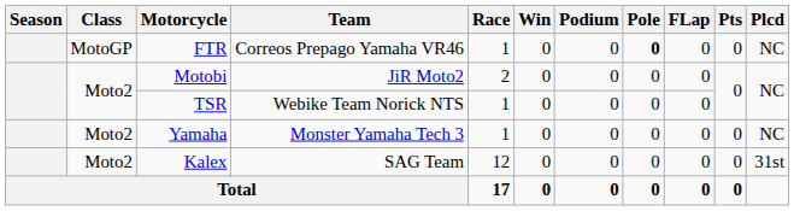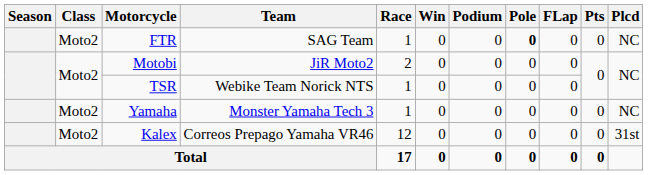 <table class="wikitable" style=text-align:right>
 <tr>
 <th>Season</th>
 <th>Class</th>
 <th>Motorcycle</th>
 <th>Team</th>
 <th>Race</th>
 <th>Win</th>
 <th>Podium</th>
 <th>Pole</th>
 <th>FLap</th>
 <th>Pts</th>
 <th>Plcd</th>
 </tr>
 <tr>
 <th></th>
-<td>MotoGP</td>
+<td>Moto2</td>
 <td><a href='#'>FTR</a></td>
-<td>Correos Prepago Yamaha VR46</td>
+<td>SAG Team</td>
 <td>1</td>
 <td>0</td>
 <td>0</td>
 <td><strong>0</strong></td>
 <td>0</td>
 <td>0</td>
 <td>NC</td>
 </tr>
 <tr>
 <th rowspan=2></th>
 <td rowspan=2>Moto2</td>
 <td><a href='#'>Motobi</a></td>
 <td><a href='#'>JiR Moto2</a></td>
 <td>2</td>
 <td>0</td>
 <td>0</td>
 <td>0</td>
 <td>0</td>
 <td rowspan=2>0</td>
 <td rowspan=2>NC</td>
 </tr>
 <tr>
 <td><a href='#'>TSR</a></td>
 <td>Webike Team Norick NTS</td>
 <td>1</td>
 <td>0</td>
 <td>0</td>
 <td>0</td>
 <td>0</td>
 </tr>
 <tr>
 <th></th>
 <td>Moto2</td>
 <td><a href='#'>Yamaha</a></td>
 <td><a href='#'>Monster Yamaha Tech 3</a></td>
 <td>1</td>
 <td>0</td>
 <td>0</td>
 <td>0</td>
 <td>0</td>
 <td>0</td>
 <td>NC</td>
 </tr>
 <tr>
 <th></th>
 <td>Moto2</td>
 <td><a href='#'>Kalex</a></td>
-<td>SAG Team</td>
+<td>Correos Prepago Yamaha VR46</td>
 <td>12</td>
 <td>0</td>
 <td>0</td>
 <td>0</td>
 <td>0</td>
 <td>0</td>
 <td>31st</td>
 </tr>
 <tr>
 <th colspan="4">Total</th>
 <td><strong>17</strong></td>
 <td><strong>0</strong></td>
 <td><strong>0</strong></td>
 <td><strong>0</strong></td>
 <td><strong>0</strong></td>
 <td><strong>0</strong></td>
 <td></td>
 </tr>
 </table>
